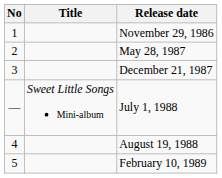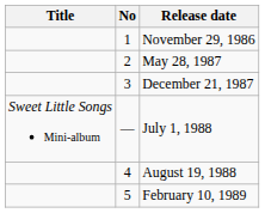 <table class="wikitable">
 <tr>
+<th>Title</th>
 <th>No</th>
-<th>Title</th>
 <th>Release date</th>
 </tr>
 <tr>
+<td></td>
 <td align="center">1</td>
-<td></td>
 <td>November 29, 1986</td>
 </tr>
 <tr>
+<td></td>
 <td align="center">2</td>
-<td></td>
 <td>May 28, 1987</td>
 </tr>
 <tr>
+<td></td>
 <td align="center">3</td>
-<td></td>
 <td>December 21, 1987</td>
 </tr>
 <tr>
+<td><em>Sweet Little Songs</em><br><ul><li><small>Mini-album</small></li></ul></td>
 <td align="center">—</td>
-<td><em>Sweet Little Songs</em><br><ul><li><small>Mini-album</small></li></ul></td>
 <td>July 1, 1988</td>
 </tr>
 <tr>
+<td></td>
 <td align="center">4</td>
-<td></td>
 <td>August 19, 1988</td>
 </tr>
 <tr>
+<td></td>
 <td align="center">5</td>
-<td></td>
 <td>February 10, 1989</td>
 </tr>
 </table>
